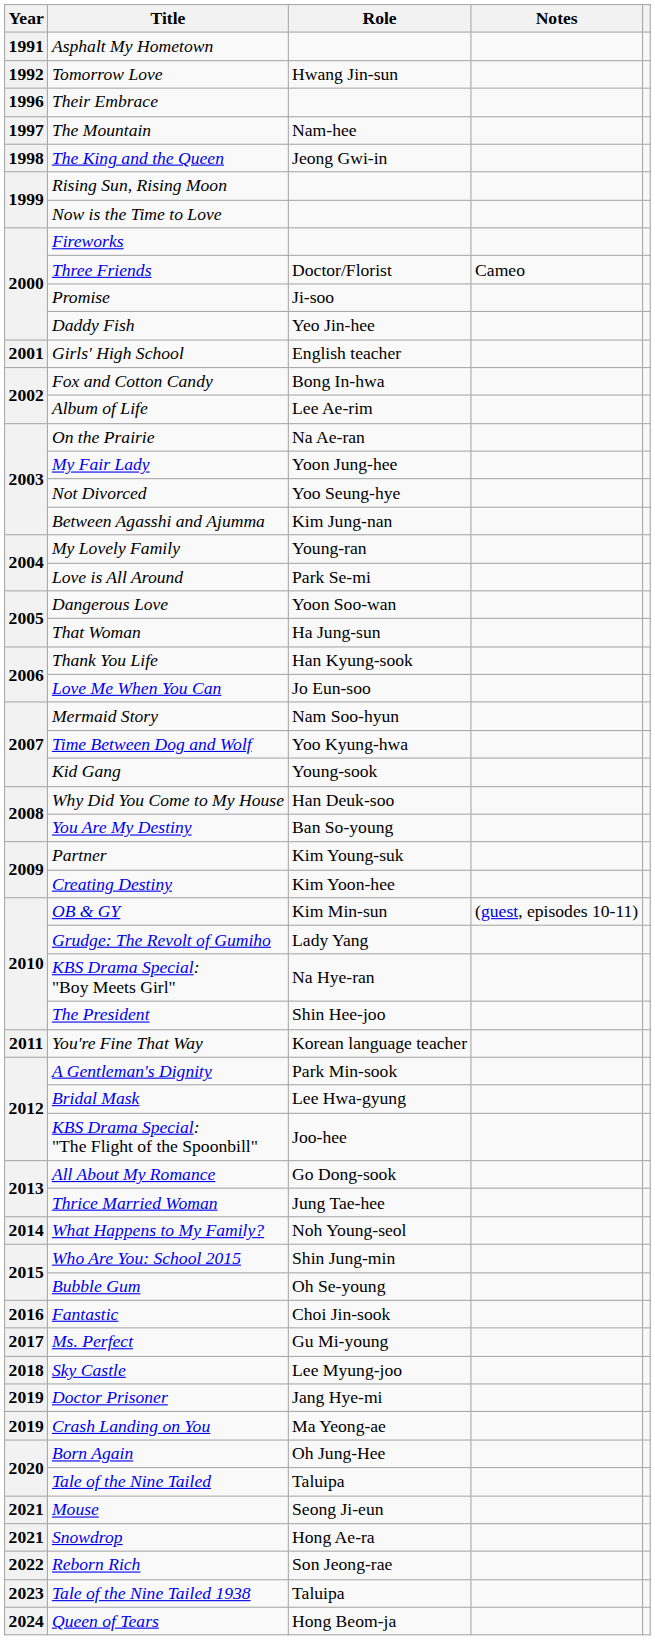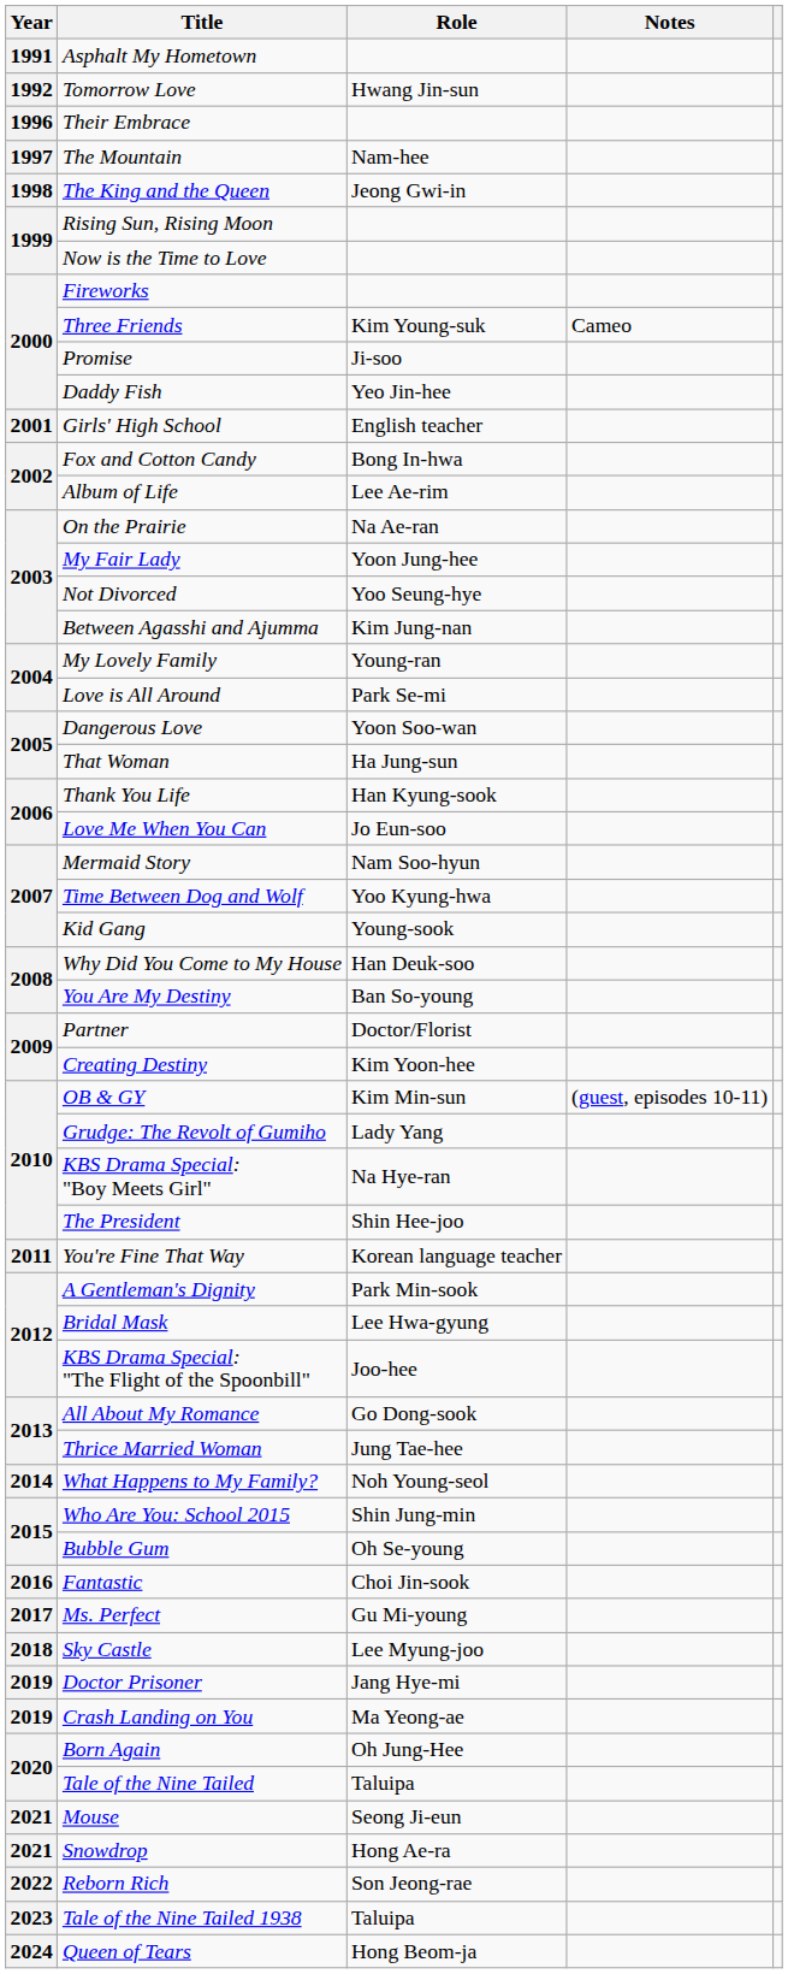 <table class="wikitable plainrowheaders sortable">
 <tr>
 <th scope="col">Year</th>
 <th scope="col">Title</th>
 <th scope="col">Role</th>
 <th scope="col">Notes</th>
 <th scope="col" class="unsortable"></th>
 </tr>
 <tr>
 <th scope="row">1991</th>
 <td><em>Asphalt My Hometown</em></td>
 <td></td>
 <td></td>
 <td style="text-align:center"></td>
 </tr>
 <tr>
 <th scope="row">1992</th>
 <td><em>Tomorrow Love</em></td>
 <td>Hwang Jin-sun</td>
 <td></td>
 <td style="text-align:center"></td>
 </tr>
 <tr>
 <th scope="row">1996</th>
 <td><em>Their Embrace</em></td>
 <td></td>
 <td></td>
 <td style="text-align:center"></td>
 </tr>
 <tr>
 <th scope="row">1997</th>
 <td><em>The Mountain</em></td>
 <td>Nam-hee</td>
 <td></td>
 <td style="text-align:center"></td>
 </tr>
 <tr>
 <th scope="row">1998</th>
 <td><em><a href='#'>The King and the Queen</a></em></td>
 <td>Jeong Gwi-in</td>
 <td></td>
 <td style="text-align:center"></td>
 </tr>
 <tr>
 <th scope="row" rowspan="2">1999</th>
 <td><em>Rising Sun, Rising Moon</em></td>
 <td></td>
 <td></td>
 <td style="text-align:center"></td>
 </tr>
 <tr>
 <td><em>Now is the Time to Love</em></td>
 <td></td>
 <td></td>
 <td style="text-align:center"></td>
 </tr>
 <tr>
 <th scope="row" rowspan="4">2000</th>
 <td><em><a href='#'>Fireworks</a></em></td>
 <td></td>
 <td></td>
 <td style="text-align:center"></td>
 </tr>
 <tr>
 <td><em><a href='#'>Three Friends</a></em></td>
-<td>Doctor/Florist</td>
+<td>Kim Young-suk</td>
 <td>Cameo</td>
 <td style="text-align:center"></td>
 </tr>
 <tr>
 <td><em>Promise</em></td>
 <td>Ji-soo</td>
 <td></td>
 <td style="text-align:center"></td>
 </tr>
 <tr>
 <td><em>Daddy Fish</em></td>
 <td>Yeo Jin-hee</td>
 <td></td>
 <td style="text-align:center"></td>
 </tr>
 <tr>
 <th scope="row">2001</th>
 <td><em>Girls' High School</em></td>
 <td>English teacher</td>
 <td></td>
 <td style="text-align:center"></td>
 </tr>
 <tr>
 <th scope="row" rowspan="2">2002</th>
 <td><em>Fox and Cotton Candy</em></td>
 <td>Bong In-hwa</td>
 <td></td>
 <td style="text-align:center"></td>
 </tr>
 <tr>
 <td><em>Album of Life</em></td>
 <td>Lee Ae-rim</td>
 <td></td>
 <td style="text-align:center"></td>
 </tr>
 <tr>
 <th scope="row" rowspan="4">2003</th>
 <td><em>On the Prairie</em></td>
 <td>Na Ae-ran</td>
 <td></td>
 <td style="text-align:center"></td>
 </tr>
 <tr>
 <td><em><a href='#'>My Fair Lady</a></em></td>
 <td>Yoon Jung-hee</td>
 <td></td>
 <td style="text-align:center"></td>
 </tr>
 <tr>
 <td><em>Not Divorced</em></td>
 <td>Yoo Seung-hye</td>
 <td></td>
 <td style="text-align:center"></td>
 </tr>
 <tr>
 <td><em>Between Agasshi and Ajumma</em></td>
 <td>Kim Jung-nan</td>
 <td></td>
 <td style="text-align:center"></td>
 </tr>
 <tr>
 <th scope="row" rowspan="2">2004</th>
 <td><em>My Lovely Family</em></td>
 <td>Young-ran</td>
 <td></td>
 <td style="text-align:center"></td>
 </tr>
 <tr>
 <td><em>Love is All Around</em></td>
 <td>Park Se-mi</td>
 <td></td>
 <td style="text-align:center"></td>
 </tr>
 <tr>
 <th scope="row" rowspan="2">2005</th>
 <td><em>Dangerous Love</em></td>
 <td>Yoon Soo-wan</td>
 <td></td>
 <td style="text-align:center"></td>
 </tr>
 <tr>
 <td><em>That Woman</em></td>
 <td>Ha Jung-sun</td>
 <td></td>
 <td style="text-align:center"></td>
 </tr>
 <tr>
 <th scope="row" rowspan="2">2006</th>
 <td><em>Thank You Life</em></td>
 <td>Han Kyung-sook</td>
 <td></td>
 <td style="text-align:center"></td>
 </tr>
 <tr>
 <td><em><a href='#'>Love Me When You Can</a></em></td>
 <td>Jo Eun-soo</td>
 <td></td>
 <td style="text-align:center"></td>
 </tr>
 <tr>
 <th scope="row" rowspan="3">2007</th>
 <td><em>Mermaid Story</em></td>
 <td>Nam Soo-hyun</td>
 <td></td>
 <td style="text-align:center"></td>
 </tr>
 <tr>
 <td><em><a href='#'>Time Between Dog and Wolf</a></em></td>
 <td>Yoo Kyung-hwa</td>
 <td></td>
 <td style="text-align:center"></td>
 </tr>
 <tr>
 <td><em>Kid Gang</em></td>
 <td>Young-sook</td>
 <td></td>
 <td style="text-align:center"></td>
 </tr>
 <tr>
 <th scope="row" rowspan="2">2008</th>
 <td><em>Why Did You Come to My House</em></td>
 <td>Han Deuk-soo</td>
 <td></td>
 <td style="text-align:center"></td>
 </tr>
 <tr>
 <td><em><a href='#'>You Are My Destiny</a></em></td>
 <td>Ban So-young</td>
 <td></td>
 <td style="text-align:center"></td>
 </tr>
 <tr>
 <th scope="row" rowspan="2">2009</th>
 <td><em>Partner</em></td>
-<td>Kim Young-suk</td>
+<td>Doctor/Florist</td>
 <td></td>
 <td style="text-align:center"></td>
 </tr>
 <tr>
 <td><em><a href='#'>Creating Destiny</a></em></td>
 <td>Kim Yoon-hee</td>
 <td></td>
 <td style="text-align:center"></td>
 </tr>
 <tr>
 <th scope="row" rowspan="4">2010</th>
 <td><em><a href='#'>OB & GY</a></em></td>
 <td>Kim Min-sun</td>
 <td>(<a href='#'>guest</a>, episodes 10-11)</td>
 <td style="text-align:center"></td>
 </tr>
 <tr>
 <td><em><a href='#'>Grudge: The Revolt of Gumiho</a></em></td>
 <td>Lady Yang</td>
 <td></td>
 <td style="text-align:center"></td>
 </tr>
 <tr>
 <td><em><a href='#'>KBS Drama Special</a>:</em><br>"Boy Meets Girl"</td>
 <td>Na Hye-ran</td>
 <td></td>
 <td style="text-align:center"></td>
 </tr>
 <tr>
 <td><em><a href='#'>The President</a></em></td>
 <td>Shin Hee-joo</td>
 <td></td>
 <td style="text-align:center"></td>
 </tr>
 <tr>
 <th scope="row">2011</th>
 <td><em>You're Fine That Way</em></td>
 <td>Korean language teacher</td>
 <td></td>
 <td style="text-align:center"></td>
 </tr>
 <tr>
 <th scope="row" rowspan="3">2012</th>
 <td><em><a href='#'>A Gentleman's Dignity</a></em></td>
 <td>Park Min-sook</td>
 <td></td>
 <td style="text-align:center"></td>
 </tr>
 <tr>
 <td><em><a href='#'>Bridal Mask</a></em></td>
 <td>Lee Hwa-gyung</td>
 <td></td>
 <td style="text-align:center"></td>
 </tr>
 <tr>
 <td><em><a href='#'>KBS Drama Special</a>:</em><br>"The Flight of the Spoonbill"</td>
 <td>Joo-hee</td>
 <td></td>
 <td style="text-align:center"></td>
 </tr>
 <tr>
 <th scope="row" rowspan="2">2013</th>
 <td><em><a href='#'>All About My Romance</a></em></td>
 <td>Go Dong-sook</td>
 <td></td>
 <td style="text-align:center"></td>
 </tr>
 <tr>
 <td><em><a href='#'>Thrice Married Woman</a></em></td>
 <td>Jung Tae-hee</td>
 <td></td>
 <td style="text-align:center"></td>
 </tr>
 <tr>
 <th scope="row">2014</th>
 <td><em><a href='#'>What Happens to My Family?</a></em></td>
 <td>Noh Young-seol</td>
 <td></td>
 <td style="text-align:center"></td>
 </tr>
 <tr>
 <th scope="row" rowspan="2">2015</th>
 <td><em><a href='#'>Who Are You: School 2015</a></em></td>
 <td>Shin Jung-min</td>
 <td></td>
 <td style="text-align:center"></td>
 </tr>
 <tr>
 <td><em><a href='#'>Bubble Gum</a></em></td>
 <td>Oh Se-young</td>
 <td></td>
 <td style="text-align:center"></td>
 </tr>
 <tr>
 <th scope="row">2016</th>
 <td><em><a href='#'>Fantastic</a></em></td>
 <td>Choi Jin-sook</td>
 <td></td>
 <td style="text-align:center"></td>
 </tr>
 <tr>
 <th scope="row">2017</th>
 <td><em><a href='#'>Ms. Perfect</a></em></td>
 <td>Gu Mi-young</td>
 <td></td>
 <td style="text-align:center"></td>
 </tr>
 <tr>
 <th scope="row">2018</th>
 <td><em><a href='#'>Sky Castle</a></em></td>
 <td>Lee Myung-joo</td>
 <td></td>
 <td style="text-align:center"></td>
 </tr>
 <tr>
 <th scope="row">2019</th>
 <td><em><a href='#'>Doctor Prisoner</a></em></td>
 <td>Jang Hye-mi</td>
 <td></td>
 <td style="text-align:center"></td>
 </tr>
 <tr>
 <th scope="row">2019</th>
 <td><em><a href='#'>Crash Landing on You</a></em></td>
 <td>Ma Yeong-ae</td>
 <td></td>
 <td style="text-align:center"></td>
 </tr>
 <tr>
 <th scope="row" rowspan="2">2020</th>
 <td><em><a href='#'>Born Again</a></em></td>
 <td>Oh Jung-Hee</td>
 <td></td>
 <td style="text-align:center"></td>
 </tr>
 <tr>
 <td><em><a href='#'>Tale of the Nine Tailed</a></em></td>
 <td>Taluipa</td>
 <td></td>
 <td style="text-align:center"></td>
 </tr>
 <tr>
 <th scope="row">2021</th>
 <td><em><a href='#'>Mouse</a></em></td>
 <td>Seong Ji-eun</td>
 <td></td>
 <td style="text-align:center"></td>
 </tr>
 <tr>
 <th scope="row">2021</th>
 <td><em><a href='#'>Snowdrop</a></em></td>
 <td>Hong Ae-ra</td>
 <td></td>
 <td style="text-align:center"></td>
 </tr>
 <tr>
 <th scope="row">2022</th>
 <td><em><a href='#'>Reborn Rich</a></em></td>
 <td>Son Jeong-rae</td>
 <td></td>
 <td style="text-align:center"></td>
 </tr>
 <tr>
 <th scope="row">2023</th>
 <td><em><a href='#'>Tale of the Nine Tailed 1938</a></em></td>
 <td>Taluipa</td>
 <td></td>
 <td style="text-align:center"></td>
 </tr>
 <tr>
 <th scope="row">2024</th>
 <td><em><a href='#'>Queen of Tears</a></em></td>
 <td>Hong Beom-ja</td>
 <td></td>
 <td style="text-align:center"></td>
 </tr>
 </table>
